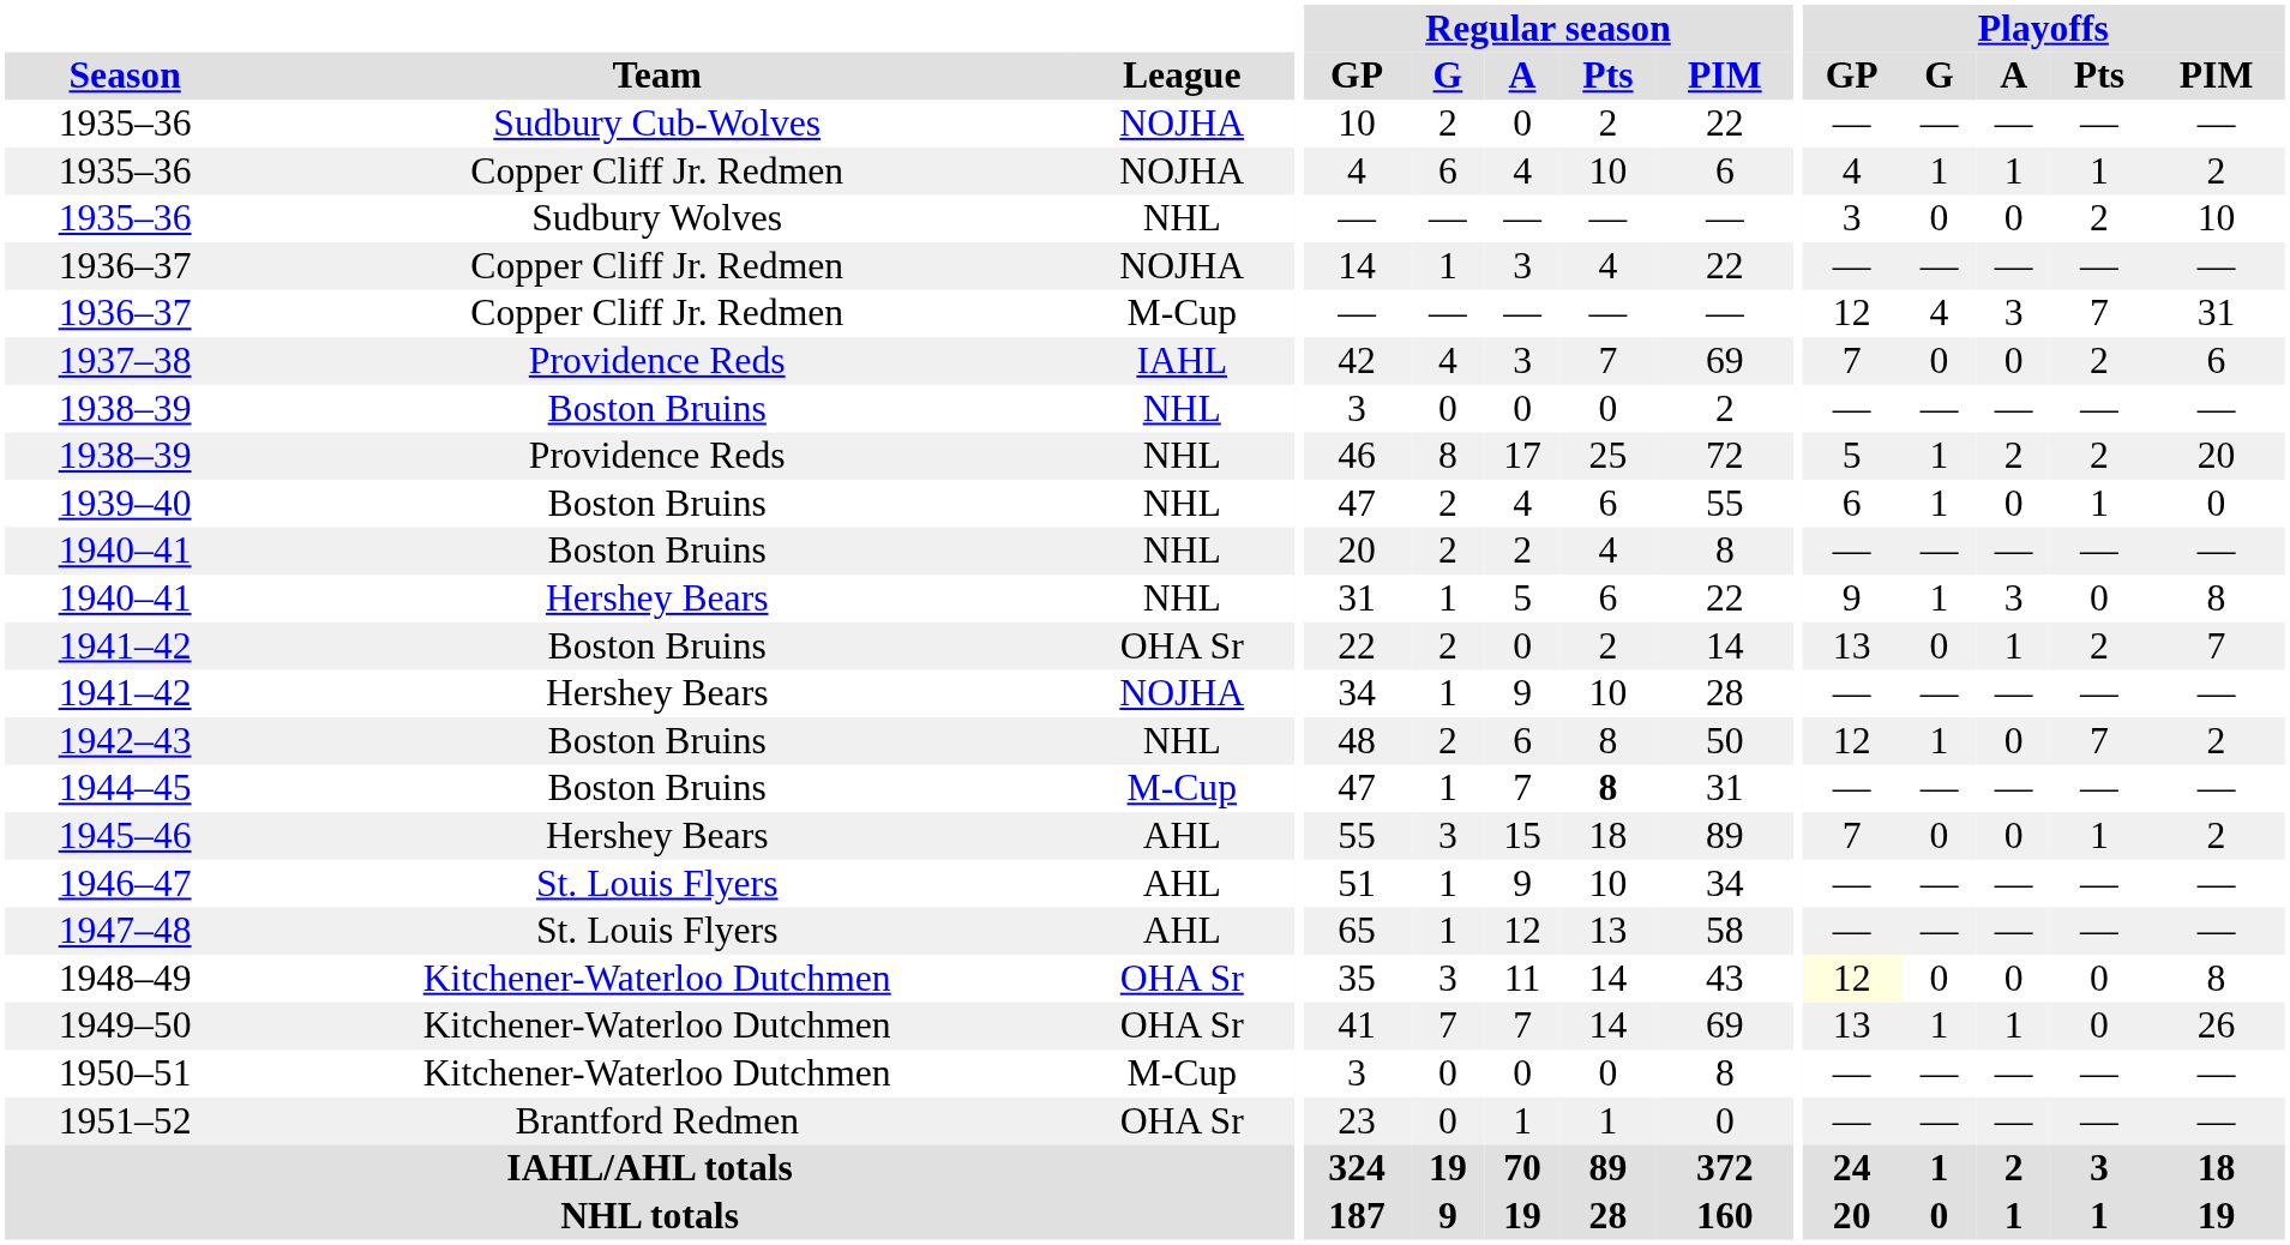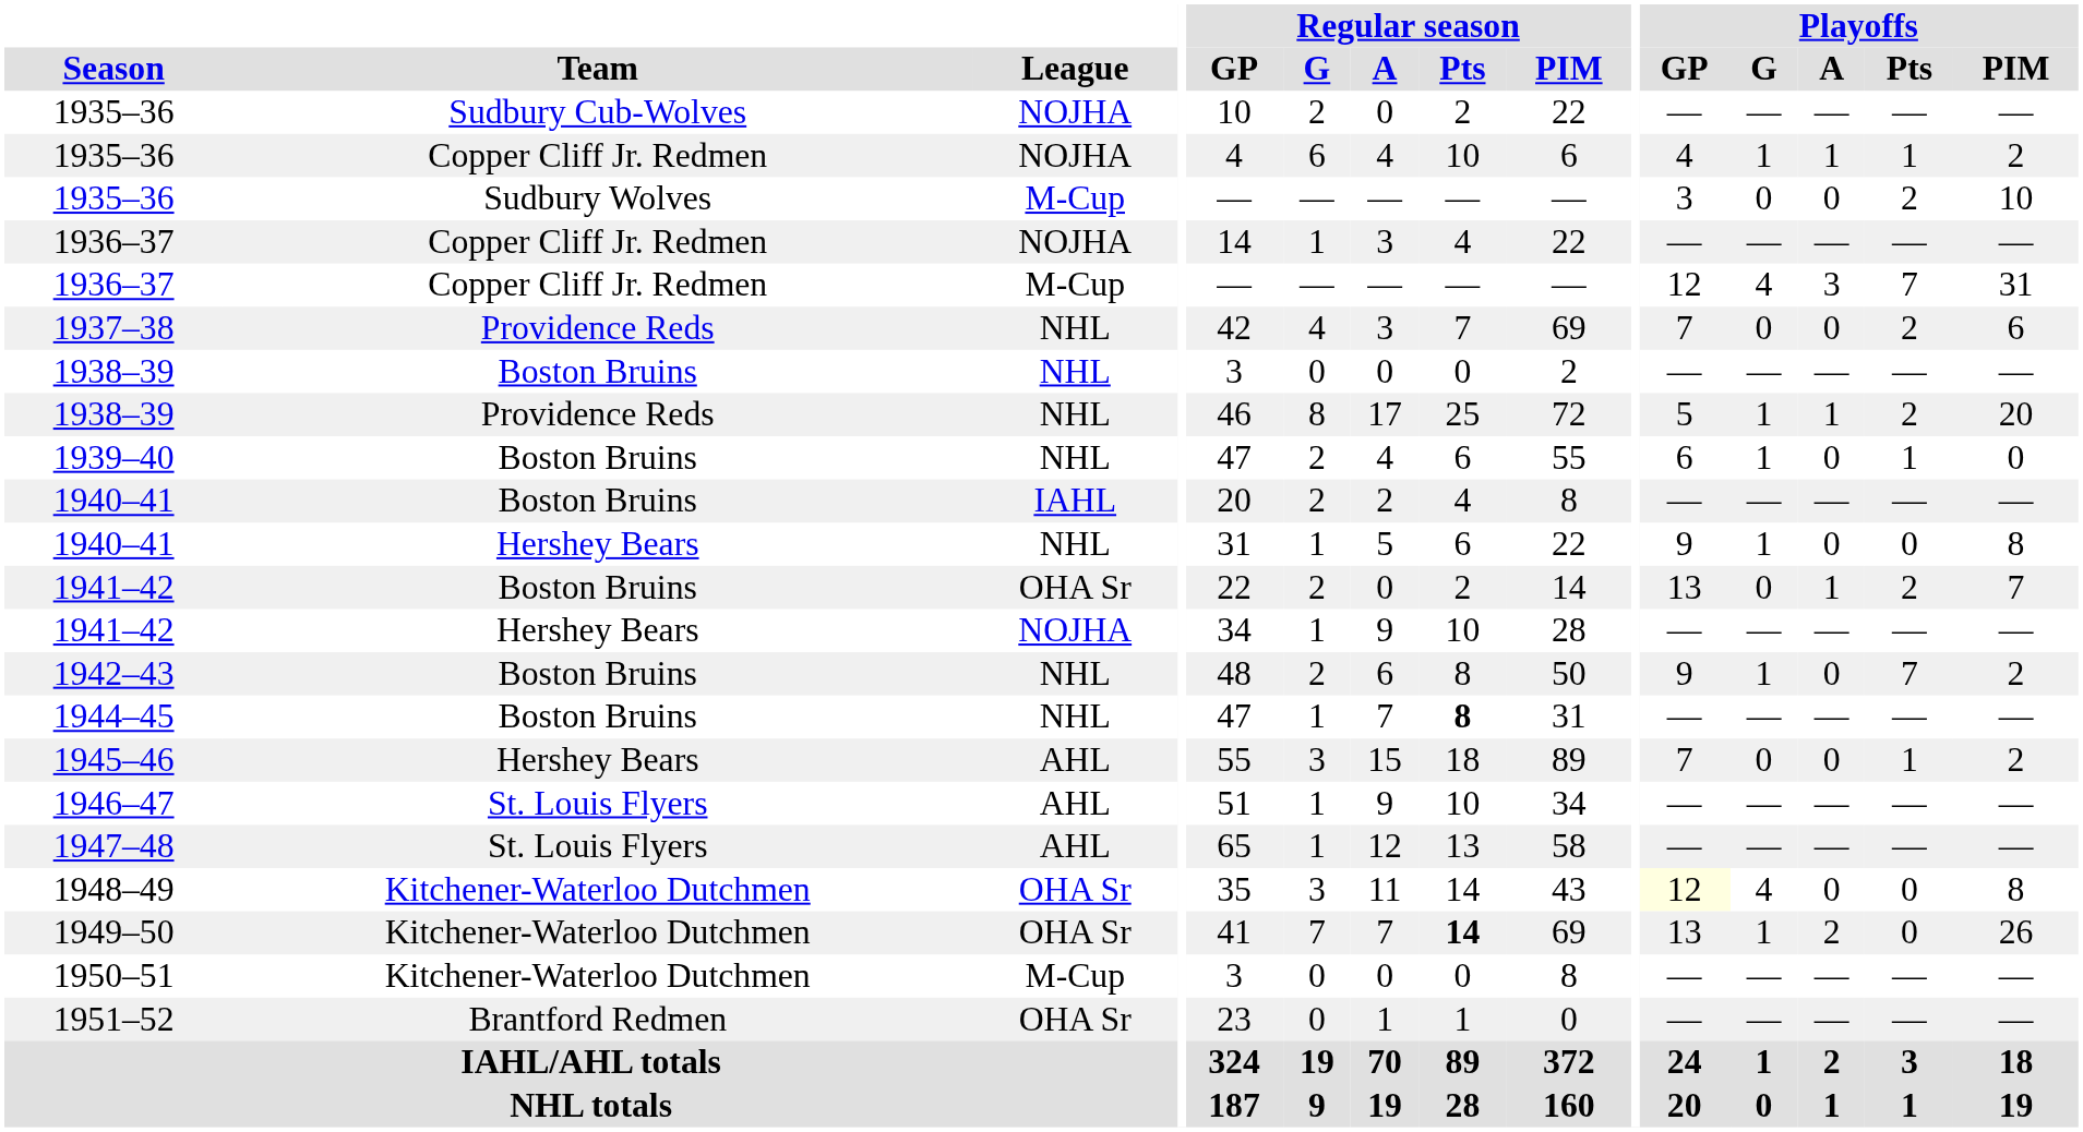 <table border="0" cellpadding="1" cellspacing="0" style="text-align:center; width:60em">
 <tr bgcolor="#e0e0e0">
 <th colspan="3" bgcolor="#ffffff"></th>
 <th rowspan="100" bgcolor="#ffffff"></th>
 <th colspan="5"><a href='#'>Regular season</a></th>
 <th rowspan="100" bgcolor="#ffffff"></th>
 <th colspan="5"><a href='#'>Playoffs</a></th>
 </tr>
 <tr bgcolor="#e0e0e0">
 <th><a href='#'>Season</a></th>
 <th>Team</th>
 <th>League</th>
 <th>GP</th>
 <th><a href='#'>G</a></th>
 <th><a href='#'>A</a></th>
 <th><a href='#'>Pts</a></th>
 <th><a href='#'>PIM</a></th>
 <th>GP</th>
 <th>G</th>
 <th>A</th>
 <th>Pts</th>
 <th>PIM</th>
 </tr>
 <tr>
 <td>1935–36</td>
 <td><a href='#'>Sudbury Cub-Wolves</a></td>
 <td><a href='#'>NOJHA</a></td>
 <td>10</td>
 <td>2</td>
 <td>0</td>
 <td>2</td>
 <td>22</td>
 <td>—</td>
 <td>—</td>
 <td>—</td>
 <td>—</td>
 <td>—</td>
 </tr>
 <tr bgcolor="#f0f0f0">
 <td>1935–36</td>
 <td>Copper Cliff Jr. Redmen</td>
 <td>NOJHA</td>
 <td>4</td>
 <td>6</td>
 <td>4</td>
 <td>10</td>
 <td>6</td>
 <td>4</td>
 <td>1</td>
 <td>1</td>
 <td>1</td>
 <td>2</td>
 </tr>
 <tr>
 <td><a href='#'>1935–36</a></td>
 <td>Sudbury Wolves</td>
-<td>NHL</td>
+<td><a href='#'>M-Cup</a></td>
 <td>—</td>
 <td>—</td>
 <td>—</td>
 <td>—</td>
 <td>—</td>
 <td>3</td>
 <td>0</td>
 <td>0</td>
 <td>2</td>
 <td>10</td>
 </tr>
 <tr bgcolor="#f0f0f0">
 <td>1936–37</td>
 <td>Copper Cliff Jr. Redmen</td>
 <td>NOJHA</td>
 <td>14</td>
 <td>1</td>
 <td>3</td>
 <td>4</td>
 <td>22</td>
 <td>—</td>
 <td>—</td>
 <td>—</td>
 <td>—</td>
 <td>—</td>
 </tr>
 <tr>
 <td><a href='#'>1936–37</a></td>
 <td>Copper Cliff Jr. Redmen</td>
 <td>M-Cup</td>
 <td>—</td>
 <td>—</td>
 <td>—</td>
 <td>—</td>
 <td>—</td>
 <td>12</td>
 <td>4</td>
 <td>3</td>
 <td>7</td>
 <td>31</td>
 </tr>
 <tr bgcolor="#f0f0f0">
 <td><a href='#'>1937–38</a></td>
 <td><a href='#'>Providence Reds</a></td>
-<td><a href='#'>IAHL</a></td>
+<td>NHL</td>
 <td>42</td>
 <td>4</td>
 <td>3</td>
 <td>7</td>
 <td>69</td>
 <td>7</td>
 <td>0</td>
 <td>0</td>
 <td>2</td>
 <td>6</td>
 </tr>
 <tr>
 <td><a href='#'>1938–39</a></td>
 <td><a href='#'>Boston Bruins</a></td>
 <td><a href='#'>NHL</a></td>
 <td>3</td>
 <td>0</td>
 <td>0</td>
 <td>0</td>
 <td>2</td>
 <td>—</td>
 <td>—</td>
 <td>—</td>
 <td>—</td>
 <td>—</td>
 </tr>
 <tr bgcolor="#f0f0f0">
 <td><a href='#'>1938–39</a></td>
 <td>Providence Reds</td>
 <td>NHL</td>
 <td>46</td>
 <td>8</td>
 <td>17</td>
 <td>25</td>
 <td>72</td>
 <td>5</td>
 <td>1</td>
-<td>2</td>
+<td>1</td>
 <td>2</td>
 <td>20</td>
 </tr>
 <tr>
 <td><a href='#'>1939–40</a></td>
 <td>Boston Bruins</td>
 <td>NHL</td>
 <td>47</td>
 <td>2</td>
 <td>4</td>
 <td>6</td>
 <td>55</td>
 <td>6</td>
 <td>1</td>
 <td>0</td>
 <td>1</td>
 <td>0</td>
 </tr>
 <tr bgcolor="#f0f0f0">
 <td><a href='#'>1940–41</a></td>
 <td>Boston Bruins</td>
-<td>NHL</td>
+<td><a href='#'>IAHL</a></td>
 <td>20</td>
 <td>2</td>
 <td>2</td>
 <td>4</td>
 <td>8</td>
 <td>—</td>
 <td>—</td>
 <td>—</td>
 <td>—</td>
 <td>—</td>
 </tr>
 <tr>
 <td><a href='#'>1940–41</a></td>
 <td><a href='#'>Hershey Bears</a></td>
 <td>NHL</td>
 <td>31</td>
 <td>1</td>
 <td>5</td>
 <td>6</td>
 <td>22</td>
 <td>9</td>
 <td>1</td>
-<td>3</td>
+<td>0</td>
 <td>0</td>
 <td>8</td>
 </tr>
 <tr bgcolor="#f0f0f0">
 <td><a href='#'>1941–42</a></td>
 <td>Boston Bruins</td>
 <td>OHA Sr</td>
 <td>22</td>
 <td>2</td>
 <td>0</td>
 <td>2</td>
 <td>14</td>
 <td>13</td>
 <td>0</td>
 <td>1</td>
 <td>2</td>
 <td>7</td>
 </tr>
 <tr>
 <td><a href='#'>1941–42</a></td>
 <td>Hershey Bears</td>
 <td><a href='#'>NOJHA</a></td>
 <td>34</td>
 <td>1</td>
 <td>9</td>
 <td>10</td>
 <td>28</td>
 <td>—</td>
 <td>—</td>
 <td>—</td>
 <td>—</td>
 <td>—</td>
 </tr>
 <tr bgcolor="#f0f0f0">
 <td><a href='#'>1942–43</a></td>
 <td>Boston Bruins</td>
 <td>NHL</td>
 <td>48</td>
 <td>2</td>
 <td>6</td>
 <td>8</td>
 <td>50</td>
-<td>12</td>
+<td>9</td>
 <td>1</td>
 <td>0</td>
 <td>7</td>
 <td>2</td>
 </tr>
 <tr>
 <td><a href='#'>1944–45</a></td>
 <td>Boston Bruins</td>
-<td><a href='#'>M-Cup</a></td>
+<td>NHL</td>
 <td>47</td>
 <td>1</td>
 <td>7</td>
 <td><strong>8</strong></td>
 <td>31</td>
 <td>—</td>
 <td>—</td>
 <td>—</td>
 <td>—</td>
 <td>—</td>
 </tr>
 <tr bgcolor="#f0f0f0">
 <td><a href='#'>1945–46</a></td>
 <td>Hershey Bears</td>
 <td>AHL</td>
 <td>55</td>
 <td>3</td>
 <td>15</td>
 <td>18</td>
 <td>89</td>
 <td>7</td>
 <td>0</td>
 <td>0</td>
 <td>1</td>
 <td>2</td>
 </tr>
 <tr>
 <td><a href='#'>1946–47</a></td>
 <td><a href='#'>St. Louis Flyers</a></td>
 <td>AHL</td>
 <td>51</td>
 <td>1</td>
 <td>9</td>
 <td>10</td>
 <td>34</td>
 <td>—</td>
 <td>—</td>
 <td>—</td>
 <td>—</td>
 <td>—</td>
 </tr>
 <tr bgcolor="#f0f0f0">
 <td><a href='#'>1947–48</a></td>
 <td>St. Louis Flyers</td>
 <td>AHL</td>
 <td>65</td>
 <td>1</td>
 <td>12</td>
 <td>13</td>
 <td>58</td>
 <td>—</td>
 <td>—</td>
 <td>—</td>
 <td>—</td>
 <td>—</td>
 </tr>
 <tr>
 <td>1948–49</td>
 <td><a href='#'>Kitchener-Waterloo Dutchmen</a></td>
 <td><a href='#'>OHA Sr</a></td>
 <td>35</td>
 <td>3</td>
 <td>11</td>
 <td>14</td>
 <td>43</td>
 <td style="background: lightyellow;">12</td>
-<td>0</td>
+<td>4</td>
 <td>0</td>
 <td>0</td>
 <td>8</td>
 </tr>
 <tr bgcolor="#f0f0f0">
 <td>1949–50</td>
 <td>Kitchener-Waterloo Dutchmen</td>
 <td>OHA Sr</td>
 <td>41</td>
 <td>7</td>
 <td>7</td>
-<td>14</td>
+<td><strong>14</strong></td>
 <td>69</td>
 <td>13</td>
 <td>1</td>
-<td>1</td>
+<td>2</td>
 <td>0</td>
 <td>26</td>
 </tr>
 <tr>
 <td>1950–51</td>
 <td>Kitchener-Waterloo Dutchmen</td>
 <td>M-Cup</td>
 <td>3</td>
 <td>0</td>
 <td>0</td>
 <td>0</td>
 <td>8</td>
 <td>—</td>
 <td>—</td>
 <td>—</td>
 <td>—</td>
 <td>—</td>
 </tr>
 <tr bgcolor="#f0f0f0">
 <td>1951–52</td>
 <td>Brantford Redmen</td>
 <td>OHA Sr</td>
 <td>23</td>
 <td>0</td>
 <td>1</td>
 <td>1</td>
 <td>0</td>
 <td>—</td>
 <td>—</td>
 <td>—</td>
 <td>—</td>
 <td>—</td>
 </tr>
 <tr bgcolor="#e0e0e0">
 <th colspan="3">IAHL/AHL totals</th>
 <th>324</th>
 <th>19</th>
 <th>70</th>
 <th>89</th>
 <th>372</th>
 <th>24</th>
 <th>1</th>
 <th>2</th>
 <th>3</th>
 <th>18</th>
 </tr>
 <tr bgcolor="#e0e0e0">
 <th colspan="3">NHL totals</th>
 <th>187</th>
 <th>9</th>
 <th>19</th>
 <th>28</th>
 <th>160</th>
 <th>20</th>
 <th>0</th>
 <th>1</th>
 <th>1</th>
 <th>19</th>
 </tr>
 </table>
